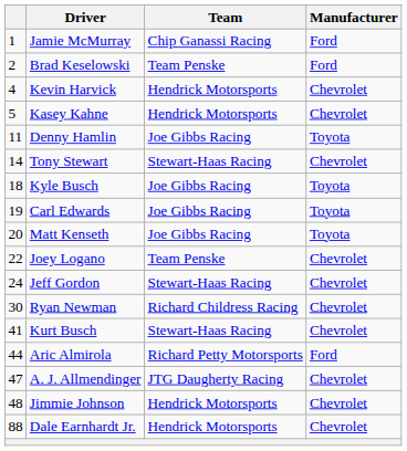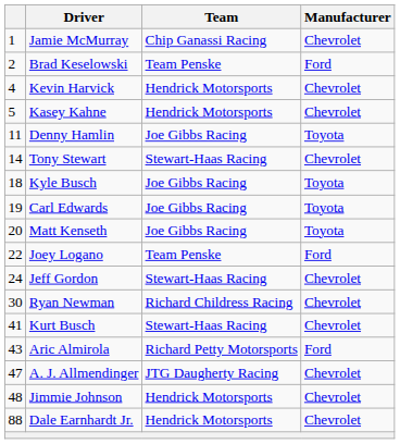 <table class="wikitable" style="font-size:95%">
 <tr>
 <th></th>
 <th>Driver</th>
 <th>Team</th>
 <th>Manufacturer</th>
 </tr>
 <tr>
 <td>1</td>
 <td><a href='#'>Jamie McMurray</a></td>
 <td><a href='#'>Chip Ganassi Racing</a></td>
-<td><a href='#'>Ford</a></td>
+<td><a href='#'>Chevrolet</a></td>
 </tr>
 <tr>
 <td>2</td>
 <td><a href='#'>Brad Keselowski</a></td>
 <td><a href='#'>Team Penske</a></td>
 <td><a href='#'>Ford</a></td>
 </tr>
 <tr>
 <td>4</td>
 <td><a href='#'>Kevin Harvick</a></td>
 <td><a href='#'>Hendrick Motorsports</a></td>
 <td><a href='#'>Chevrolet</a></td>
 </tr>
 <tr>
 <td>5</td>
 <td><a href='#'>Kasey Kahne</a></td>
 <td><a href='#'>Hendrick Motorsports</a></td>
 <td><a href='#'>Chevrolet</a></td>
 </tr>
 <tr>
 <td>11</td>
 <td><a href='#'>Denny Hamlin</a></td>
 <td><a href='#'>Joe Gibbs Racing</a></td>
 <td><a href='#'>Toyota</a></td>
 </tr>
 <tr>
 <td>14</td>
 <td><a href='#'>Tony Stewart</a></td>
 <td><a href='#'>Stewart-Haas Racing</a></td>
 <td><a href='#'>Chevrolet</a></td>
 </tr>
 <tr>
 <td>18</td>
 <td><a href='#'>Kyle Busch</a></td>
 <td><a href='#'>Joe Gibbs Racing</a></td>
 <td><a href='#'>Toyota</a></td>
 </tr>
 <tr>
 <td>19</td>
 <td><a href='#'>Carl Edwards</a></td>
 <td><a href='#'>Joe Gibbs Racing</a></td>
 <td><a href='#'>Toyota</a></td>
 </tr>
 <tr>
 <td>20</td>
 <td><a href='#'>Matt Kenseth</a></td>
 <td><a href='#'>Joe Gibbs Racing</a></td>
 <td><a href='#'>Toyota</a></td>
 </tr>
 <tr>
 <td>22</td>
 <td><a href='#'>Joey Logano</a></td>
 <td><a href='#'>Team Penske</a></td>
-<td><a href='#'>Chevrolet</a></td>
+<td><a href='#'>Ford</a></td>
 </tr>
 <tr>
 <td>24</td>
 <td><a href='#'>Jeff Gordon</a></td>
 <td><a href='#'>Stewart-Haas Racing</a></td>
 <td><a href='#'>Chevrolet</a></td>
 </tr>
 <tr>
 <td>30</td>
 <td><a href='#'>Ryan Newman</a></td>
 <td><a href='#'>Richard Childress Racing</a></td>
 <td><a href='#'>Chevrolet</a></td>
 </tr>
 <tr>
 <td>41</td>
 <td><a href='#'>Kurt Busch</a></td>
 <td><a href='#'>Stewart-Haas Racing</a></td>
 <td><a href='#'>Chevrolet</a></td>
 </tr>
 <tr>
-<td>44</td>
+<td>43</td>
 <td><a href='#'>Aric Almirola</a></td>
 <td><a href='#'>Richard Petty Motorsports</a></td>
 <td><a href='#'>Ford</a></td>
 </tr>
 <tr>
 <td>47</td>
 <td><a href='#'>A. J. Allmendinger</a></td>
 <td><a href='#'>JTG Daugherty Racing</a></td>
 <td><a href='#'>Chevrolet</a></td>
 </tr>
 <tr>
 <td>48</td>
 <td><a href='#'>Jimmie Johnson</a></td>
 <td><a href='#'>Hendrick Motorsports</a></td>
 <td><a href='#'>Chevrolet</a></td>
 </tr>
 <tr>
 <td>88</td>
 <td><a href='#'>Dale Earnhardt Jr.</a></td>
 <td><a href='#'>Hendrick Motorsports</a></td>
 <td><a href='#'>Chevrolet</a></td>
 </tr>
 <tr>
 <th colspan="4"></th>
 </tr>
 </table>
